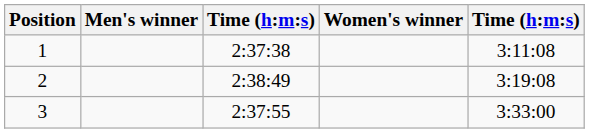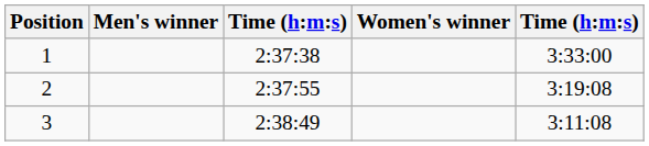 <table class="wikitable sortable" style="text-align:center">
 <tr>
 <th>Position</th>
 <th class=unsortable>Men's winner</th>
 <th>Time (<a href='#'>h</a>:<a href='#'>m</a>:<a href='#'>s</a>)</th>
 <th class=unsortable>Women's winner</th>
 <th>Time (<a href='#'>h</a>:<a href='#'>m</a>:<a href='#'>s</a>)</th>
 </tr>
 <tr>
 <td>1</td>
 <td align=left></td>
 <td>2:37:38</td>
 <td align=left></td>
-<td>3:11:08</td>
+<td>3:33:00</td>
 </tr>
 <tr>
 <td>2</td>
 <td align=left></td>
-<td>2:38:49</td>
+<td>2:37:55</td>
 <td align=left></td>
 <td>3:19:08</td>
 </tr>
 <tr>
 <td>3</td>
 <td align=left></td>
-<td>2:37:55</td>
+<td>2:38:49</td>
 <td align=left></td>
-<td>3:33:00</td>
+<td>3:11:08</td>
 </tr>
 </table>
